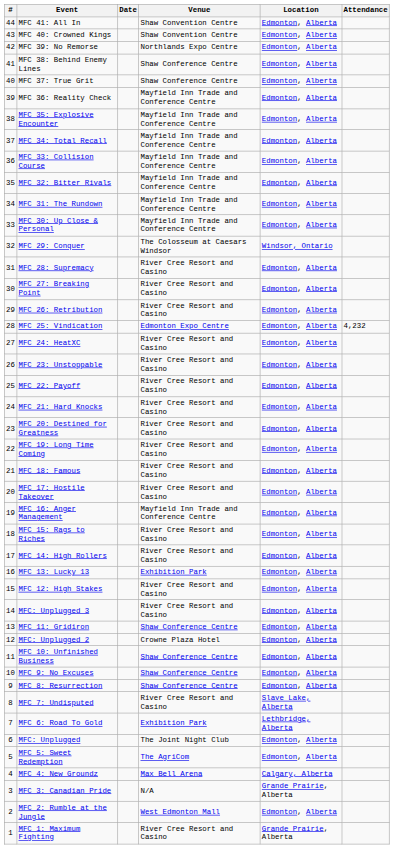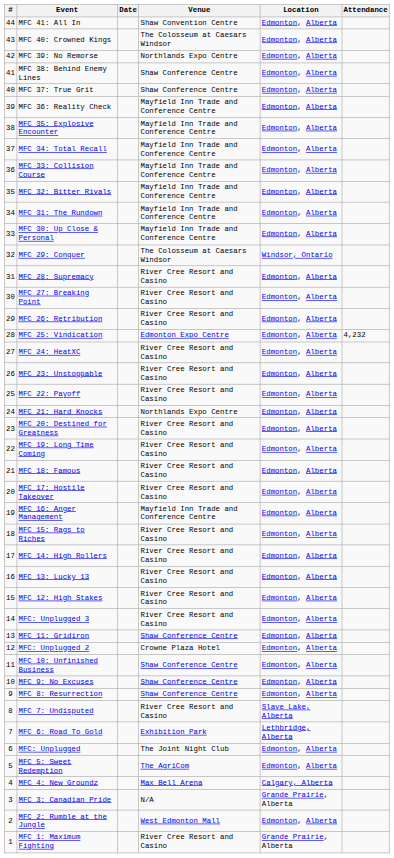 <table class="sortable wikitable succession-box" style="font-size:90%;">
 <tr>
 <th scope="col">#</th>
 <th scope="col">Event</th>
 <th scope="col">Date</th>
 <th scope="col">Venue</th>
 <th scope="col">Location</th>
 <th scope="col">Attendance</th>
 </tr>
 <tr>
 <td align=center>44</td>
 <td>MFC 41: All In</td>
 <td></td>
 <td>Shaw Convention Centre</td>
 <td><a href='#'>Edmonton</a>, <a href='#'>Alberta</a></td>
 <td></td>
 </tr>
 <tr>
 <td align=center>43</td>
 <td>MFC 40: Crowned Kings</td>
 <td></td>
-<td>Shaw Convention Centre</td>
+<td>The Colosseum at Caesars Windsor</td>
 <td><a href='#'>Edmonton</a>, <a href='#'>Alberta</a></td>
 <td></td>
 </tr>
 <tr>
 <td align=center>42</td>
 <td>MFC 39: No Remorse</td>
 <td></td>
 <td>Northlands Expo Centre</td>
 <td><a href='#'>Edmonton</a>, <a href='#'>Alberta</a></td>
 <td></td>
 </tr>
 <tr>
 <td align=center>41</td>
 <td>MFC 38: Behind Enemy Lines</td>
 <td></td>
 <td>Shaw Conference Centre</td>
 <td><a href='#'>Edmonton</a>, <a href='#'>Alberta</a></td>
 <td></td>
 </tr>
 <tr>
 <td align=center>40</td>
 <td>MFC 37: True Grit</td>
 <td></td>
 <td>Shaw Conference Centre</td>
 <td><a href='#'>Edmonton</a>, <a href='#'>Alberta</a></td>
 <td></td>
 </tr>
 <tr>
 <td align=center>39</td>
 <td>MFC 36: Reality Check</td>
 <td></td>
 <td>Mayfield Inn Trade and Conference Centre</td>
 <td><a href='#'>Edmonton</a>, <a href='#'>Alberta</a></td>
 <td></td>
 </tr>
 <tr>
 <td align=center>38</td>
 <td><a href='#'>MFC 35: Explosive Encounter</a></td>
 <td></td>
 <td>Mayfield Inn Trade and Conference Centre</td>
 <td><a href='#'>Edmonton</a>, <a href='#'>Alberta</a></td>
 <td></td>
 </tr>
 <tr>
 <td align=center>37</td>
 <td><a href='#'>MFC 34: Total Recall</a></td>
 <td></td>
 <td>Mayfield Inn Trade and Conference Centre</td>
 <td><a href='#'>Edmonton</a>, <a href='#'>Alberta</a></td>
 <td></td>
 </tr>
 <tr>
 <td align=center>36</td>
 <td><a href='#'>MFC 33: Collision Course</a></td>
 <td></td>
 <td>Mayfield Inn Trade and Conference Centre</td>
 <td><a href='#'>Edmonton</a>, <a href='#'>Alberta</a></td>
 <td></td>
 </tr>
 <tr>
 <td align=center>35</td>
 <td><a href='#'>MFC 32: Bitter Rivals</a></td>
 <td></td>
 <td>Mayfield Inn Trade and Conference Centre</td>
 <td><a href='#'>Edmonton</a>, <a href='#'>Alberta</a></td>
 <td></td>
 </tr>
 <tr>
 <td align=center>34</td>
 <td><a href='#'>MFC 31: The Rundown</a></td>
 <td></td>
 <td>Mayfield Inn Trade and Conference Centre</td>
 <td><a href='#'>Edmonton</a>, <a href='#'>Alberta</a></td>
 <td></td>
 </tr>
 <tr>
 <td align=center>33</td>
 <td><a href='#'>MFC 30: Up Close & Personal</a></td>
 <td></td>
 <td>Mayfield Inn Trade and Conference Centre</td>
 <td><a href='#'>Edmonton</a>, <a href='#'>Alberta</a></td>
 <td></td>
 </tr>
 <tr>
 <td align=center>32</td>
 <td><a href='#'>MFC 29: Conquer</a></td>
 <td></td>
 <td>The Colosseum at Caesars Windsor</td>
 <td><a href='#'>Windsor, Ontario</a></td>
 <td></td>
 </tr>
 <tr>
 <td align=center>31</td>
 <td><a href='#'>MFC 28: Supremacy</a></td>
 <td></td>
 <td>River Cree Resort and Casino</td>
 <td><a href='#'>Edmonton</a>, <a href='#'>Alberta</a></td>
 <td></td>
 </tr>
 <tr>
 <td align=center>30</td>
 <td><a href='#'>MFC 27: Breaking Point</a></td>
 <td></td>
 <td>River Cree Resort and Casino</td>
 <td><a href='#'>Edmonton</a>, <a href='#'>Alberta</a></td>
 <td></td>
 </tr>
 <tr>
 <td align=center>29</td>
 <td><a href='#'>MFC 26: Retribution</a></td>
 <td></td>
 <td>River Cree Resort and Casino</td>
 <td><a href='#'>Edmonton</a>, <a href='#'>Alberta</a></td>
 <td></td>
 </tr>
 <tr>
 <td align=center>28</td>
 <td><a href='#'>MFC 25: Vindication</a></td>
 <td></td>
 <td><a href='#'>Edmonton Expo Centre</a></td>
 <td><a href='#'>Edmonton</a>, <a href='#'>Alberta</a></td>
 <td>4,232</td>
 </tr>
 <tr>
 <td align=center>27</td>
 <td><a href='#'>MFC 24: HeatXC</a></td>
 <td></td>
 <td>River Cree Resort and Casino</td>
 <td><a href='#'>Edmonton</a>, <a href='#'>Alberta</a></td>
 <td></td>
 </tr>
 <tr>
 <td align=center>26</td>
 <td><a href='#'>MFC 23: Unstoppable</a></td>
 <td></td>
 <td>River Cree Resort and Casino</td>
 <td><a href='#'>Edmonton</a>, <a href='#'>Alberta</a></td>
 <td></td>
 </tr>
 <tr>
 <td align=center>25</td>
 <td><a href='#'>MFC 22: Payoff</a></td>
 <td></td>
 <td>River Cree Resort and Casino</td>
 <td><a href='#'>Edmonton</a>, <a href='#'>Alberta</a></td>
 <td></td>
 </tr>
 <tr>
 <td align=center>24</td>
 <td><a href='#'>MFC 21: Hard Knocks</a></td>
 <td></td>
-<td>River Cree Resort and Casino</td>
+<td>Northlands Expo Centre</td>
 <td><a href='#'>Edmonton</a>, <a href='#'>Alberta</a></td>
 <td></td>
 </tr>
 <tr>
 <td align=center>23</td>
 <td><a href='#'>MFC 20: Destined for Greatness</a></td>
 <td></td>
 <td>River Cree Resort and Casino</td>
 <td><a href='#'>Edmonton</a>, <a href='#'>Alberta</a></td>
 <td></td>
 </tr>
 <tr>
 <td align=center>22</td>
 <td><a href='#'>MFC 19: Long Time Coming</a></td>
 <td></td>
 <td>River Cree Resort and Casino</td>
 <td><a href='#'>Edmonton</a>, <a href='#'>Alberta</a></td>
 <td></td>
 </tr>
 <tr>
 <td align=center>21</td>
 <td><a href='#'>MFC 18: Famous</a></td>
 <td></td>
 <td>River Cree Resort and Casino</td>
 <td><a href='#'>Edmonton</a>, <a href='#'>Alberta</a></td>
 <td></td>
 </tr>
 <tr>
 <td align=center>20</td>
 <td><a href='#'>MFC 17: Hostile Takeover</a></td>
 <td></td>
 <td>River Cree Resort and Casino</td>
 <td><a href='#'>Edmonton</a>, <a href='#'>Alberta</a></td>
 <td></td>
 </tr>
 <tr>
 <td align=center>19</td>
 <td><a href='#'>MFC 16: Anger Management</a></td>
 <td></td>
 <td>Mayfield Inn Trade and Conference Centre</td>
 <td><a href='#'>Edmonton</a>, <a href='#'>Alberta</a></td>
 <td></td>
 </tr>
 <tr>
 <td align=center>18</td>
 <td><a href='#'>MFC 15: Rags to Riches</a></td>
 <td></td>
 <td>River Cree Resort and Casino</td>
 <td><a href='#'>Edmonton</a>, <a href='#'>Alberta</a></td>
 <td></td>
 </tr>
 <tr>
 <td align=center>17</td>
 <td><a href='#'>MFC 14: High Rollers</a></td>
 <td></td>
 <td>River Cree Resort and Casino</td>
 <td><a href='#'>Edmonton</a>, <a href='#'>Alberta</a></td>
 <td></td>
 </tr>
 <tr>
 <td align=center>16</td>
 <td><a href='#'>MFC 13: Lucky 13</a></td>
 <td></td>
-<td><a href='#'>Exhibition Park</a></td>
+<td>River Cree Resort and Casino</td>
 <td><a href='#'>Edmonton</a>, <a href='#'>Alberta</a></td>
 <td></td>
 </tr>
 <tr>
 <td align=center>15</td>
 <td><a href='#'>MFC 12: High Stakes</a></td>
 <td></td>
 <td>River Cree Resort and Casino</td>
 <td><a href='#'>Edmonton</a>, <a href='#'>Alberta</a></td>
 <td></td>
 </tr>
 <tr>
 <td align=center>14</td>
 <td><a href='#'>MFC: Unplugged 3</a></td>
 <td></td>
 <td>River Cree Resort and Casino</td>
 <td><a href='#'>Edmonton</a>, <a href='#'>Alberta</a></td>
 <td></td>
 </tr>
 <tr>
 <td align=center>13</td>
 <td><a href='#'>MFC 11: Gridiron</a></td>
 <td></td>
 <td><a href='#'>Shaw Conference Centre</a></td>
 <td><a href='#'>Edmonton</a>, <a href='#'>Alberta</a></td>
 <td></td>
 </tr>
 <tr>
 <td align=center>12</td>
 <td><a href='#'>MFC: Unplugged 2</a></td>
 <td></td>
 <td>Crowne Plaza Hotel</td>
 <td><a href='#'>Edmonton</a>, <a href='#'>Alberta</a></td>
 <td></td>
 </tr>
 <tr>
 <td align=center>11</td>
 <td><a href='#'>MFC 10: Unfinished Business</a></td>
 <td></td>
 <td><a href='#'>Shaw Conference Centre</a></td>
 <td><a href='#'>Edmonton</a>, <a href='#'>Alberta</a></td>
 <td></td>
 </tr>
 <tr>
 <td align=center>10</td>
 <td><a href='#'>MFC 9: No Excuses</a></td>
 <td></td>
 <td><a href='#'>Shaw Conference Centre</a></td>
 <td><a href='#'>Edmonton</a>, <a href='#'>Alberta</a></td>
 <td></td>
 </tr>
 <tr>
 <td align=center>9</td>
 <td><a href='#'>MFC 8: Resurrection</a></td>
 <td></td>
 <td><a href='#'>Shaw Conference Centre</a></td>
 <td><a href='#'>Edmonton</a>, <a href='#'>Alberta</a></td>
 <td></td>
 </tr>
 <tr>
 <td align=center>8</td>
 <td><a href='#'>MFC 7: Undisputed</a></td>
 <td></td>
 <td>River Cree Resort and Casino</td>
 <td><a href='#'>Slave Lake, Alberta</a></td>
 <td></td>
 </tr>
 <tr>
 <td align=center>7</td>
 <td><a href='#'>MFC 6: Road To Gold</a></td>
 <td></td>
 <td><a href='#'>Exhibition Park</a></td>
 <td><a href='#'>Lethbridge, Alberta</a></td>
 <td></td>
 </tr>
 <tr>
 <td align=center>6</td>
 <td><a href='#'>MFC: Unplugged</a></td>
 <td></td>
 <td>The Joint Night Club</td>
 <td><a href='#'>Edmonton</a>, <a href='#'>Alberta</a></td>
 <td></td>
 </tr>
 <tr>
 <td align=center>5</td>
 <td><a href='#'>MFC 5: Sweet Redemption</a></td>
 <td></td>
 <td><a href='#'>The AgriCom</a></td>
 <td><a href='#'>Edmonton</a>, <a href='#'>Alberta</a></td>
 <td></td>
 </tr>
 <tr>
 <td align=center>4</td>
 <td><a href='#'>MFC 4: New Groundz</a></td>
 <td></td>
 <td><a href='#'>Max Bell Arena</a></td>
 <td><a href='#'>Calgary, Alberta</a></td>
 <td></td>
 </tr>
 <tr>
 <td align=center>3</td>
 <td><a href='#'>MFC 3: Canadian Pride</a></td>
 <td></td>
 <td>N/A</td>
 <td><a href='#'>Grande Prairie</a>, Alberta</td>
 <td></td>
 </tr>
 <tr>
 <td align=center>2</td>
 <td><a href='#'>MFC 2: Rumble at the Jungle</a></td>
 <td></td>
 <td><a href='#'>West Edmonton Mall</a></td>
 <td><a href='#'>Edmonton</a>, <a href='#'>Alberta</a></td>
 <td></td>
 </tr>
 <tr>
 <td align=center>1</td>
 <td><a href='#'>MFC 1: Maximum Fighting</a></td>
 <td></td>
 <td>River Cree Resort and Casino</td>
 <td><a href='#'>Grande Prairie</a>, Alberta</td>
 <td></td>
 </tr>
 </table>
